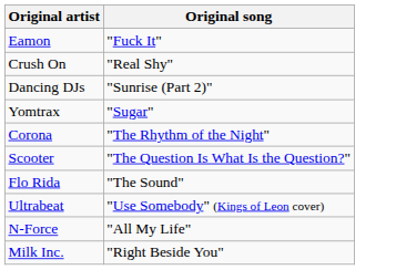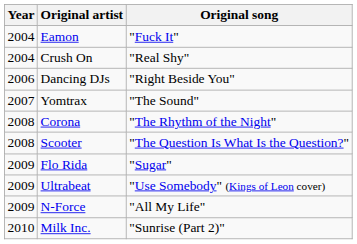 <table class="wikitable">
 <tr>
+<th>Year</th>
 <th>Original artist</th>
 <th>Original song</th>
 </tr>
 <tr>
+<td>2004</td>
 <td><a href='#'>Eamon</a></td>
 <td>"<a href='#'>Fuck It</a>"</td>
 </tr>
 <tr>
+<td>2004</td>
 <td>Crush On</td>
 <td>"Real Shy"</td>
 </tr>
 <tr>
+<td>2006</td>
 <td>Dancing DJs</td>
-<td>"Sunrise (Part 2)"</td>
+<td>"Right Beside You"</td>
 </tr>
 <tr>
+<td>2007</td>
 <td>Yomtrax</td>
-<td>"<a href='#'>Sugar</a>"</td>
+<td>"The Sound"</td>
 </tr>
 <tr>
+<td>2008</td>
 <td><a href='#'>Corona</a></td>
 <td>"<a href='#'>The Rhythm of the Night</a>"</td>
 </tr>
 <tr>
+<td>2008</td>
 <td><a href='#'>Scooter</a></td>
 <td>"<a href='#'>The Question Is What Is the Question?</a>"</td>
 </tr>
 <tr>
+<td>2009</td>
 <td><a href='#'>Flo Rida</a></td>
-<td>"The Sound"</td>
+<td>"<a href='#'>Sugar</a>"</td>
 </tr>
 <tr>
+<td>2009</td>
 <td><a href='#'>Ultrabeat</a></td>
 <td>"<a href='#'>Use Somebody</a>" <small>(<a href='#'>Kings of Leon</a> cover)</small></td>
 </tr>
 <tr>
+<td>2009</td>
 <td><a href='#'>N-Force</a></td>
 <td>"All My Life"</td>
 </tr>
 <tr>
+<td>2010</td>
 <td><a href='#'>Milk Inc.</a></td>
-<td>"Right Beside You"</td>
+<td>"Sunrise (Part 2)"</td>
 </tr>
 </table>
